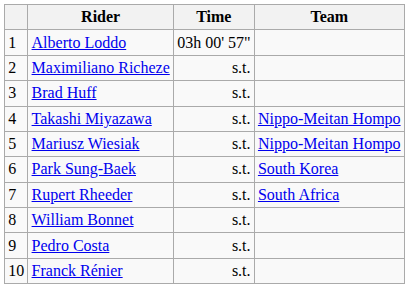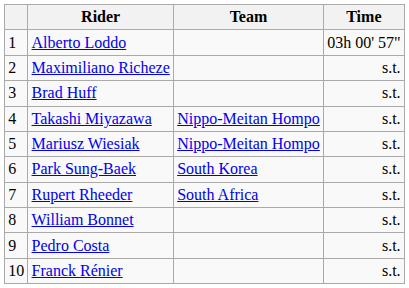 <table class=wikitable>
 <tr>
 <th></th>
 <th>Rider</th>
+<th>Team</th>
 <th>Time</th>
-<th>Team</th>
 </tr>
 <tr>
 <td>1</td>
 <td> <a href='#'>Alberto Loddo</a> </td>
+<td></td>
 <td align=right>03h 00' 57"</td>
-<td></td>
 </tr>
 <tr>
 <td>2</td>
 <td> <a href='#'>Maximiliano Richeze</a></td>
+<td></td>
 <td align=right>s.t.</td>
-<td></td>
 </tr>
 <tr>
 <td>3</td>
 <td> <a href='#'>Brad Huff</a></td>
+<td></td>
 <td align=right>s.t.</td>
-<td></td>
 </tr>
 <tr>
 <td>4</td>
 <td> <a href='#'>Takashi Miyazawa</a></td>
+<td><a href='#'>Nippo-Meitan Hompo</a></td>
 <td align=right>s.t.</td>
-<td><a href='#'>Nippo-Meitan Hompo</a></td>
 </tr>
 <tr>
 <td>5</td>
 <td> <a href='#'>Mariusz Wiesiak</a></td>
+<td><a href='#'>Nippo-Meitan Hompo</a></td>
 <td align=right>s.t.</td>
-<td><a href='#'>Nippo-Meitan Hompo</a></td>
 </tr>
 <tr>
 <td>6</td>
 <td> <a href='#'>Park Sung-Baek</a></td>
+<td><a href='#'>South Korea</a></td>
 <td align=right>s.t.</td>
-<td><a href='#'>South Korea</a></td>
 </tr>
 <tr>
 <td>7</td>
 <td> <a href='#'>Rupert Rheeder</a></td>
+<td><a href='#'>South Africa</a></td>
 <td align=right>s.t.</td>
-<td><a href='#'>South Africa</a></td>
 </tr>
 <tr>
 <td>8</td>
 <td> <a href='#'>William Bonnet</a></td>
+<td></td>
 <td align=right>s.t.</td>
-<td></td>
 </tr>
 <tr>
 <td>9</td>
 <td> <a href='#'>Pedro Costa</a></td>
+<td></td>
 <td align=right>s.t.</td>
-<td></td>
 </tr>
 <tr>
 <td>10</td>
 <td> <a href='#'>Franck Rénier</a></td>
+<td></td>
 <td align=right>s.t.</td>
-<td></td>
 </tr>
 </table>
